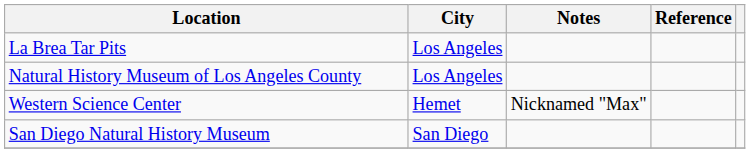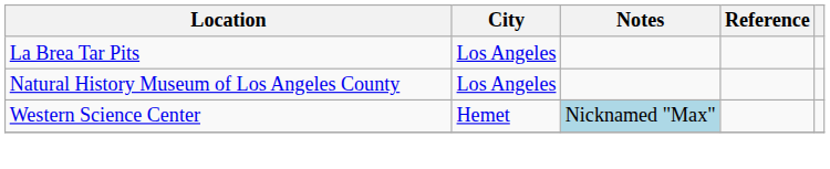 <table class="wikitable">
 <tr>
 <th Width="350">Location</th>
 <th>City</th>
 <th>Notes</th>
 <th>Reference</th>
 <th></th>
 </tr>
 <tr>
 <td><a href='#'>La Brea Tar Pits</a></td>
 <td><a href='#'>Los Angeles</a></td>
 <td></td>
 <td></td>
 <td></td>
 </tr>
 <tr>
 <td><a href='#'>Natural History Museum of Los Angeles County</a></td>
 <td><a href='#'>Los Angeles</a></td>
 <td></td>
 <td></td>
 <td></td>
 </tr>
 <tr>
 <td><a href='#'>Western Science Center</a></td>
 <td><a href='#'>Hemet</a></td>
-<td>Nicknamed "Max"</td>
-<td></td>
-<td></td>
-</tr>
-<tr>
-<td><a href='#'>San Diego Natural History Museum</a></td>
-<td><a href='#'>San Diego</a></td>
-<td></td>
+<td style="background: lightblue;">Nicknamed "Max"</td>
 <td></td>
 <td></td>
 </tr>
 <tr>
 </tr>
 </table>
